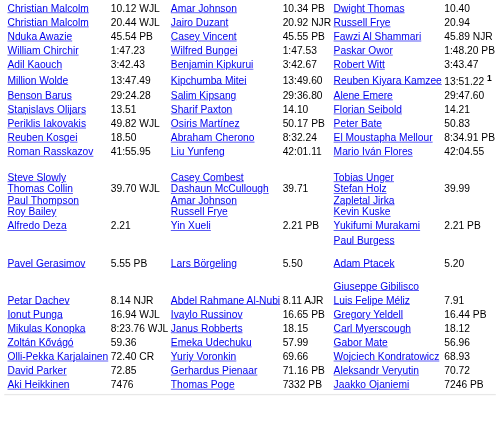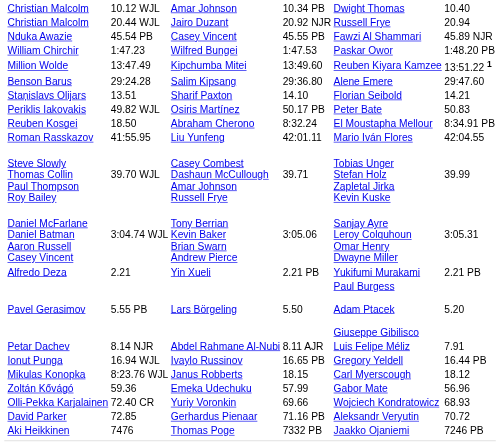 <table>
 <tr>
 <td></td>
 <td><a href='#'>Christian Malcolm</a><br></td>
 <td>10.12 WJL</td>
 <td><a href='#'>Amar Johnson</a><br></td>
 <td>10.34 PB</td>
 <td><a href='#'>Dwight Thomas</a><br></td>
 <td>10.40</td>
 </tr>
 <tr>
 <td></td>
 <td><a href='#'>Christian Malcolm</a><br></td>
 <td>20.44 WJL</td>
 <td><a href='#'>Jairo Duzant</a><br></td>
 <td>20.92 NJR</td>
 <td><a href='#'>Russell Frye</a><br></td>
 <td>20.94</td>
 </tr>
 <tr>
 <td></td>
 <td><a href='#'>Nduka Awazie</a><br></td>
 <td>45.54 PB</td>
 <td><a href='#'>Casey Vincent</a><br></td>
 <td>45.55 PB</td>
 <td><a href='#'>Fawzi Al Shammari</a><br></td>
 <td>45.89 NJR</td>
 </tr>
 <tr>
 <td></td>
 <td><a href='#'>William Chirchir</a><br></td>
 <td>1:47.23</td>
 <td><a href='#'>Wilfred Bungei</a><br></td>
 <td>1:47.53</td>
 <td><a href='#'>Paskar Owor</a><br></td>
 <td>1:48.20 PB</td>
-</tr>
-<tr>
-<td></td>
-<td><a href='#'>Adil Kaouch</a><br></td>
-<td>3:42.43</td>
-<td><a href='#'>Benjamin Kipkurui</a><br></td>
-<td>3:42.67</td>
-<td><a href='#'>Robert Witt</a><br></td>
-<td>3:43.47</td>
 </tr>
 <tr>
 <td></td>
 <td><a href='#'>Million Wolde</a><br></td>
 <td>13:47.49</td>
 <td><a href='#'>Kipchumba Mitei</a><br></td>
 <td>13:49.60</td>
 <td><a href='#'>Reuben Kiyara Kamzee</a><br></td>
 <td>13:51.22 <sup><strong>1</strong></sup></td>
 </tr>
 <tr>
 <td></td>
 <td><a href='#'>Benson Barus</a><br></td>
 <td>29:24.28</td>
 <td><a href='#'>Salim Kipsang</a><br></td>
 <td>29:36.80</td>
 <td><a href='#'>Alene Emere</a><br></td>
 <td>29:47.60</td>
 </tr>
 <tr>
 <td></td>
 <td><a href='#'>Staņislavs Olijars</a><br></td>
 <td>13.51</td>
 <td><a href='#'>Sharif Paxton</a><br></td>
 <td>14.10</td>
 <td><a href='#'>Florian Seibold</a><br></td>
 <td>14.21</td>
 </tr>
 <tr>
 <td></td>
 <td><a href='#'>Periklis Iakovakis</a><br></td>
 <td>49.82 WJL</td>
 <td><a href='#'>Osiris Martínez</a><br></td>
 <td>50.17 PB</td>
 <td><a href='#'>Peter Bate</a><br></td>
 <td>50.83</td>
 </tr>
 <tr>
 <td></td>
 <td><a href='#'>Reuben Kosgei</a><br></td>
 <td>18.50</td>
 <td><a href='#'>Abraham Cherono</a><br></td>
 <td>8:32.24</td>
 <td><a href='#'>El Moustapha Mellour</a><br></td>
 <td>8:34.91 PB</td>
 </tr>
 <tr>
 <td></td>
 <td><a href='#'>Roman Rasskazov</a><br></td>
 <td>41:55.95</td>
 <td><a href='#'>Liu Yunfeng</a><br></td>
 <td>42:01.11</td>
 <td><a href='#'>Mario Iván Flores</a><br></td>
 <td>42:04.55</td>
 </tr>
 <tr>
 <td></td>
 <td><br><a href='#'>Steve Slowly</a><br><a href='#'>Thomas Collin</a><br><a href='#'>Paul Thompson</a><br><a href='#'>Roy Bailey</a></td>
 <td>39.70 WJL</td>
 <td><br><a href='#'>Casey Combest</a><br><a href='#'>Dashaun McCullough</a><br><a href='#'>Amar Johnson</a><br><a href='#'>Russell Frye</a></td>
 <td>39.71</td>
 <td><br><a href='#'>Tobias Unger</a><br><a href='#'>Stefan Holz</a><br><a href='#'>Zapletal Jirka</a><br><a href='#'>Kevin Kuske</a></td>
 <td>39.99</td>
+</tr>
+<tr>
+<td></td>
+<td><br><a href='#'>Daniel McFarlane</a><br><a href='#'>Daniel Batman</a><br><a href='#'>Aaron Russell</a><br><a href='#'>Casey Vincent</a></td>
+<td>3:04.74 WJL</td>
+<td><br><a href='#'>Tony Berrian</a><br><a href='#'>Kevin Baker</a><br><a href='#'>Brian Swarn</a><br><a href='#'>Andrew Pierce</a></td>
+<td>3:05.06</td>
+<td><br><a href='#'>Sanjay Ayre</a><br><a href='#'>Leroy Colquhoun</a><br><a href='#'>Omar Henry</a><br><a href='#'>Dwayne Miller</a></td>
+<td>3:05.31</td>
 </tr>
 <tr>
 <td></td>
 <td><a href='#'>Alfredo Deza</a><br></td>
 <td>2.21</td>
 <td><a href='#'>Yin Xueli</a><br></td>
 <td>2.21 PB</td>
 <td><a href='#'>Yukifumi Murakami</a><br></td>
 <td>2.21 PB</td>
 </tr>
 <tr>
 <td></td>
 <td><a href='#'>Pavel Gerasimov</a><br></td>
 <td>5.55 PB</td>
 <td><a href='#'>Lars Börgeling</a><br></td>
 <td>5.50</td>
 <td><a href='#'>Paul Burgess</a><br><br><a href='#'>Adam Ptacek</a><br><br><a href='#'>Giuseppe Gibilisco</a><br></td>
 <td>5.20</td>
 </tr>
 <tr>
 <td></td>
 <td><a href='#'>Petar Dachev</a><br></td>
 <td>8.14 NJR</td>
 <td><a href='#'>Abdel Rahmane Al-Nubi</a><br></td>
 <td>8.11 AJR</td>
 <td><a href='#'>Luis Felipe Méliz</a><br></td>
 <td>7.91</td>
 </tr>
 <tr>
 <td></td>
 <td><a href='#'>Ionut Punga</a><br></td>
 <td>16.94 WJL</td>
 <td><a href='#'>Ivaylo Russinov</a><br></td>
 <td>16.65 PB</td>
 <td><a href='#'>Gregory Yeldell</a><br></td>
 <td>16.44 PB</td>
 </tr>
 <tr>
 <td></td>
 <td><a href='#'>Mikulas Konopka</a><br></td>
 <td>8:23.76 WJL</td>
 <td><a href='#'>Janus Robberts</a><br></td>
 <td>18.15</td>
 <td><a href='#'>Carl Myerscough</a><br></td>
 <td>18.12</td>
 </tr>
 <tr>
 <td></td>
 <td><a href='#'>Zoltán Kővágó</a><br></td>
 <td>59.36</td>
 <td><a href='#'>Emeka Udechuku</a><br></td>
 <td>57.99</td>
 <td><a href='#'>Gabor Mate</a><br></td>
 <td>56.96</td>
 </tr>
 <tr>
 <td></td>
 <td><a href='#'>Olli-Pekka Karjalainen</a><br></td>
 <td>72.40 CR</td>
 <td><a href='#'>Yuriy Voronkin</a><br></td>
 <td>69.66</td>
 <td><a href='#'>Wojciech Kondratowicz</a><br></td>
 <td>68.93</td>
 </tr>
 <tr>
 <td></td>
 <td><a href='#'>David Parker</a><br></td>
 <td>72.85</td>
 <td><a href='#'>Gerhardus Pienaar</a><br></td>
 <td>71.16 PB</td>
 <td><a href='#'>Aleksandr Veryutin</a><br></td>
 <td>70.72</td>
 </tr>
 <tr>
 <td></td>
 <td><a href='#'>Aki Heikkinen</a><br></td>
 <td>7476</td>
 <td><a href='#'>Thomas Poge</a><br></td>
 <td>7332 PB</td>
 <td><a href='#'>Jaakko Ojaniemi</a><br></td>
 <td>7246 PB</td>
 </tr>
 <tr>
 </tr>
 <tr bgcolor= e8e8e8>
 <td colspan=7></td>
 </tr>
 </table>
